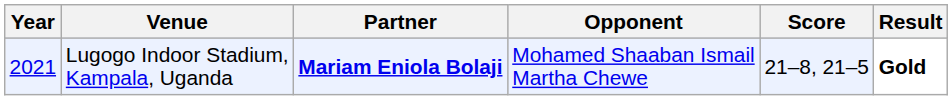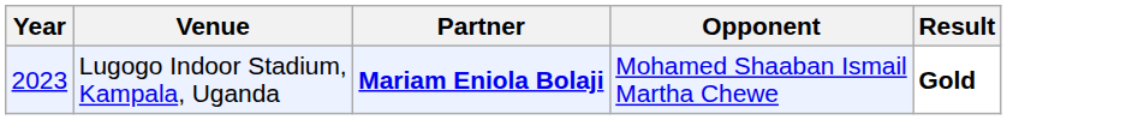 <table class="sortable wikitable" style="font-size: 90%;">
 <tr>
 <th>Year</th>
 <th>Venue</th>
 <th>Partner</th>
 <th>Opponent</th>
-<th>Score</th>
 <th>Result</th>
 </tr>
 <tr style="background:#ECF2FF">
-<td align="center"><a href='#'>2021</a></td>
+<td align="center"><a href='#'>2023</a></td>
 <td align="left">Lugogo Indoor Stadium,<br><a href='#'>Kampala</a>, Uganda</td>
 <td align="left"><strong> <a href='#'>Mariam Eniola Bolaji</a></strong></td>
 <td align="left"> <a href='#'>Mohamed Shaaban Ismail</a><br> <a href='#'>Martha Chewe</a></td>
-<td align="left">21–8, 21–5</td>
 <td style="text-align:left; background:white"> <strong>Gold</strong></td>
 </tr>
 </table>
